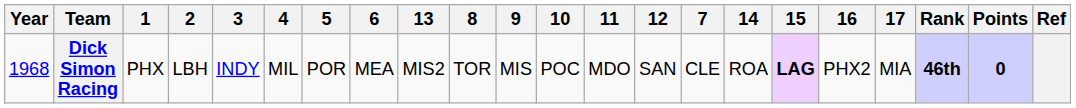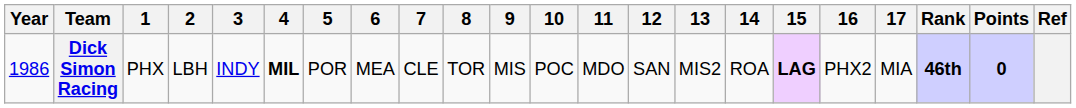 <table class="wikitable" style="text-align:center; font-size:90%">
 <tr>
 <th>Year</th>
 <th>Team</th>
 <th>1</th>
 <th>2</th>
 <th>3</th>
 <th>4</th>
 <th>5</th>
 <th>6</th>
-<th>13</th>
+<th>7</th>
 <th>8</th>
 <th>9</th>
 <th>10</th>
 <th>11</th>
 <th>12</th>
-<th>7</th>
+<th>13</th>
 <th>14</th>
 <th>15</th>
 <th>16</th>
 <th>17</th>
 <th>Rank</th>
 <th>Points</th>
 <th>Ref</th>
 </tr>
 <tr>
-<td><a href='#'>1968</a></td>
+<td><a href='#'>1986</a></td>
 <th><a href='#'>Dick Simon Racing</a></th>
 <td>PHX</td>
 <td>LBH</td>
 <td><a href='#'>INDY</a></td>
-<td>MIL</td>
+<td><strong>MIL</strong></td>
 <td>POR</td>
 <td>MEA</td>
-<td>MIS2</td>
+<td>CLE</td>
 <td>TOR</td>
 <td>MIS</td>
 <td>POC</td>
 <td>MDO</td>
 <td>SAN</td>
-<td>CLE</td>
+<td>MIS2</td>
 <td>ROA</td>
 <td style="background:#EFCFFF;"><strong>LAG<br></strong></td>
 <td>PHX2</td>
 <td>MIA</td>
 <td style="background:#CFCFFF;"><strong>46th</strong></td>
 <td style="background:#CFCFFF;"><strong>0</strong></td>
 <th></th>
 </tr>
 </table>
